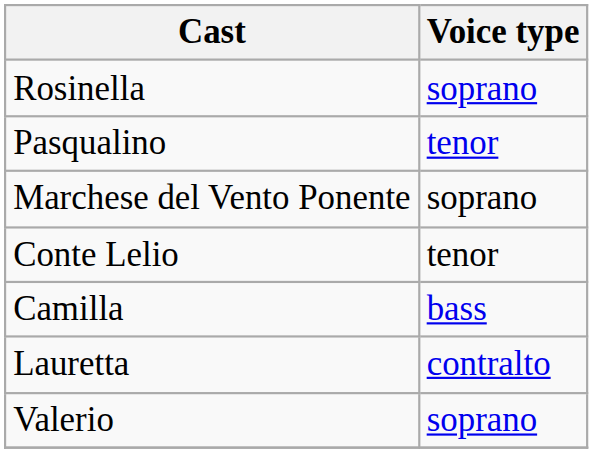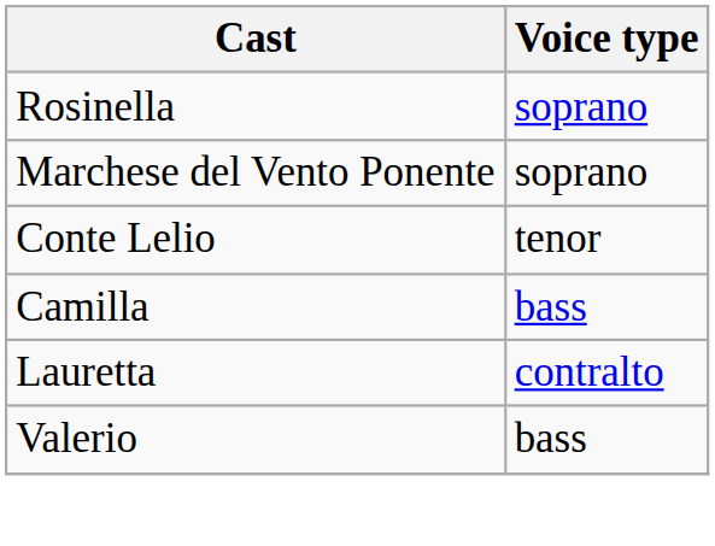 <table class="wikitable">
 <tr>
 <th>Cast</th>
 <th>Voice type</th>
 </tr>
 <tr>
 <td>Rosinella</td>
 <td><a href='#'>soprano</a></td>
-</tr>
-<tr>
-<td>Pasqualino</td>
-<td><a href='#'>tenor</a></td>
 </tr>
 <tr>
 <td>Marchese del Vento Ponente</td>
 <td>soprano</td>
 </tr>
 <tr>
 <td>Conte Lelio</td>
 <td>tenor</td>
 </tr>
 <tr>
 <td>Camilla</td>
 <td><a href='#'>bass</a></td>
 </tr>
 <tr>
 <td>Lauretta</td>
 <td><a href='#'>contralto</a></td>
 </tr>
 <tr>
 <td>Valerio</td>
-<td><a href='#'>soprano</a></td>
+<td>bass</td>
 </tr>
 <tr>
 </tr>
 </table>
